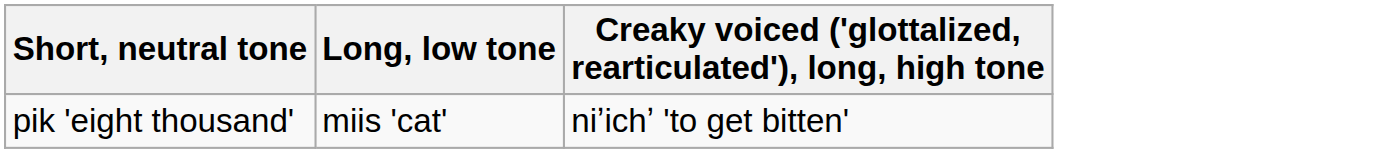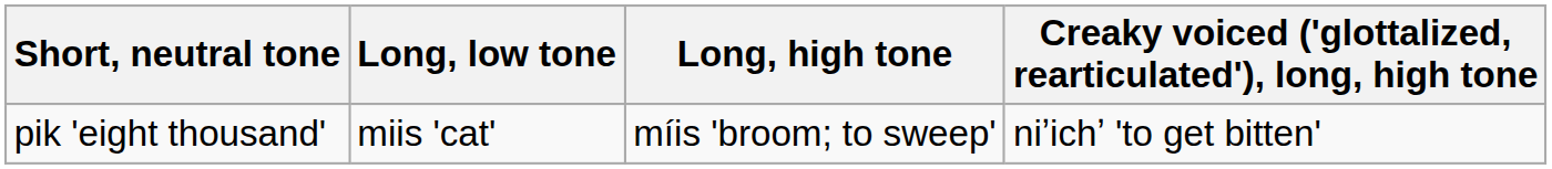 <table class="wikitable">
 <tr>
 <th>Short, neutral tone</th>
 <th>Long, low tone</th>
+<th>Long, high tone</th>
 <th>Creaky voiced ('glottalized,<br>rearticulated'), long, high tone</th>
 </tr>
 <tr>
 <td>pik 'eight thousand' </td>
 <td>miis 'cat' </td>
+<td>míis  'broom; to sweep'</td>
 <td>niʼichʼ  'to get bitten'</td>
 </tr>
 </table>
